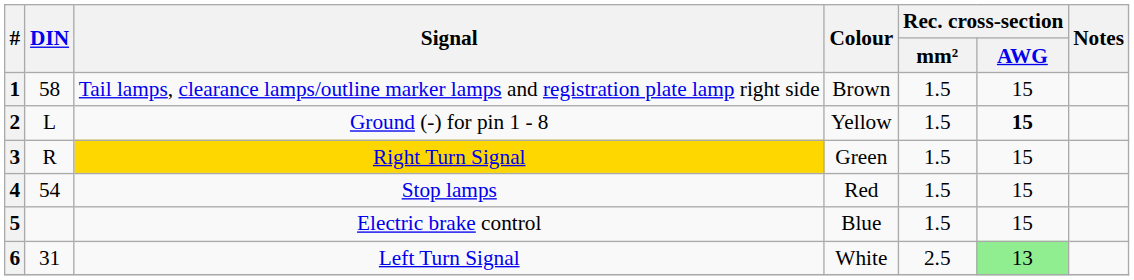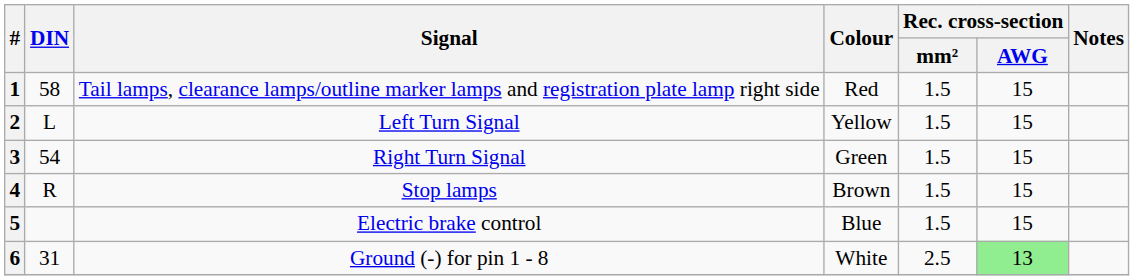 <table class="wikitable sortable" style="text-align: center">
 <tr>
 <th rowspan="2">#</th>
 <th rowspan="2"><a href='#'>DIN</a></th>
 <th rowspan="2">Signal</th>
 <th rowspan="2">Colour</th>
 <th colspan="2">Rec. cross-section</th>
 <th rowspan="2">Notes</th>
 </tr>
 <tr>
 <th>mm²</th>
 <th><a href='#'>AWG</a></th>
 </tr>
 <tr>
 <th>1</th>
 <td>58</td>
 <td><a href='#'>Tail lamps</a>, <a href='#'>clearance lamps/outline marker lamps</a> and <a href='#'>registration plate lamp</a> right side</td>
-<td>Brown</td>
+<td>Red</td>
 <td>1.5</td>
 <td>15</td>
 <td></td>
 </tr>
 <tr>
 <th>2</th>
 <td>L</td>
-<td><a href='#'>Ground</a> (-) for pin 1 - 8</td>
+<td><a href='#'>Left Turn Signal</a></td>
 <td>Yellow</td>
 <td>1.5</td>
-<td><strong>15</strong></td>
+<td>15</td>
 <td></td>
 </tr>
 <tr>
 <th>3</th>
-<td>R</td>
-<td style="background: gold;"><a href='#'>Right Turn Signal</a></td>
+<td>54</td>
+<td><a href='#'>Right Turn Signal</a></td>
 <td>Green</td>
 <td>1.5</td>
 <td>15</td>
 <td></td>
 </tr>
 <tr>
 <th>4</th>
-<td>54</td>
+<td>R</td>
 <td><a href='#'>Stop lamps</a></td>
-<td>Red</td>
+<td>Brown</td>
 <td>1.5</td>
 <td>15</td>
 <td></td>
 </tr>
 <tr>
 <th>5</th>
 <td></td>
 <td><a href='#'>Electric brake</a> control</td>
 <td>Blue</td>
 <td>1.5</td>
 <td>15</td>
 <td></td>
 </tr>
 <tr>
 <th>6</th>
 <td>31</td>
-<td><a href='#'>Left Turn Signal</a></td>
+<td><a href='#'>Ground</a> (-) for pin 1 - 8</td>
 <td>White</td>
 <td>2.5</td>
 <td style="background: lightgreen;">13</td>
 <td></td>
 </tr>
 <tr>
 </tr>
 </table>
